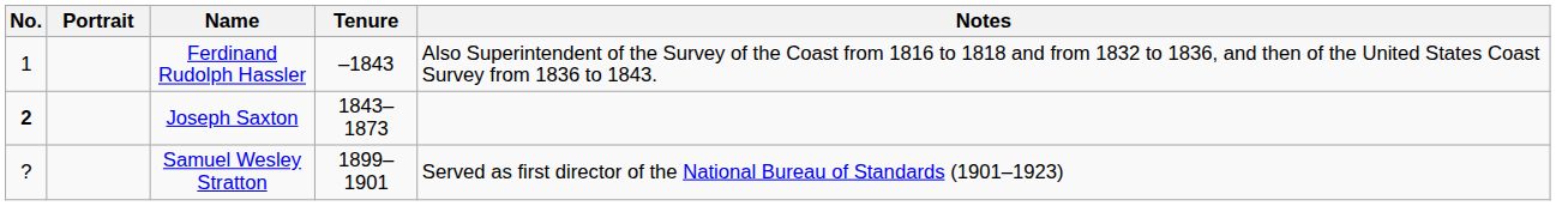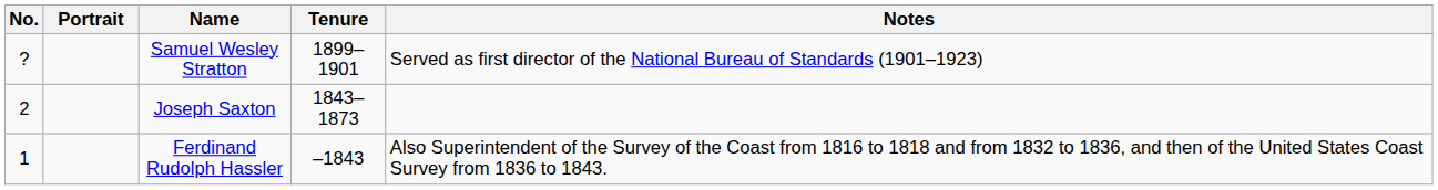 <table class="wikitable sortable">
 <tr>
 <th width="25" style="text-align:center">No.</th>
 <th width="75" style="text-align:center">Portrait</th>
 <th width="125" style="text-align:center">Name</th>
 <th width="75" style="text-align:center">Tenure</th>
 <th width="900" style="text-align:center">Notes</th>
 </tr>
 <tr>
+<td style="text-align:center">?</td>
+<td style="text-align:center"></td>
+<td style="text-align:center"><a href='#'>Samuel Wesley Stratton</a><br></td>
+<td style="text-align:center">1899–1901</td>
+<td>Served as first director of the <a href='#'>National Bureau of Standards</a> (1901–1923)</td>
+</tr>
+<tr>
+<td style="text-align:center">2</td>
+<td style="text-align:center"></td>
+<td style="text-align:center"><a href='#'>Joseph Saxton</a><br></td>
+<td style="text-align:center">1843–1873</td>
+</tr>
+<tr>
 <td style="text-align:center">1</td>
 <td style="text-align:center"></td>
 <td style="text-align:center"><a href='#'>Ferdinand Rudolph Hassler</a><br></td>
 <td style="text-align:center">–1843</td>
 <td>Also Superintendent of the Survey of the Coast from 1816 to 1818 and from 1832 to 1836, and then of the United States Coast Survey from 1836 to 1843.</td>
 </tr>
-<tr>
-<td style="text-align:center"><strong>2</strong></td>
-<td style="text-align:center"></td>
-<td style="text-align:center"><a href='#'>Joseph Saxton</a><br></td>
-<td style="text-align:center">1843–1873</td>
-</tr>
-<tr>
-<td style="text-align:center">?</td>
-<td style="text-align:center"></td>
-<td style="text-align:center"><a href='#'>Samuel Wesley Stratton</a><br></td>
-<td style="text-align:center">1899–1901</td>
-<td>Served as first director of the <a href='#'>National Bureau of Standards</a> (1901–1923)</td>
-</tr>
 </table>
